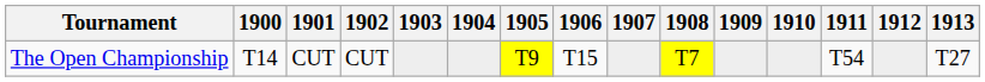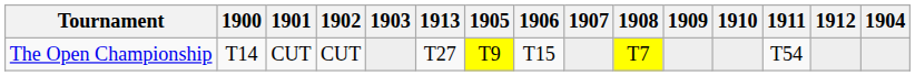 <table class="wikitable" style="font-size:95%;text-align:center;">
 <tr>
 <th>Tournament</th>
 <th>1900</th>
 <th>1901</th>
 <th>1902</th>
 <th>1903</th>
-<th>1904</th>
+<th>1913</th>
 <th>1905</th>
 <th>1906</th>
 <th>1907</th>
 <th>1908</th>
 <th>1909</th>
 <th>1910</th>
 <th>1911</th>
 <th>1912</th>
-<th>1913</th>
+<th>1904</th>
 </tr>
 <tr>
 <td align=left><a href='#'>The Open Championship</a></td>
 <td>T14</td>
 <td>CUT</td>
 <td>CUT</td>
 <td style="background:#eeeeee;"></td>
-<td style="background:#eeeeee;"></td>
+<td>T27</td>
 <td style="background:yellow;">T9</td>
 <td>T15</td>
 <td style="background:#eeeeee;"></td>
 <td style="background:yellow;">T7</td>
 <td style="background:#eeeeee;"></td>
 <td style="background:#eeeeee;"></td>
 <td>T54</td>
 <td style="background:#eeeeee;"></td>
-<td>T27</td>
+<td style="background:#eeeeee;"></td>
 </tr>
 </table>
